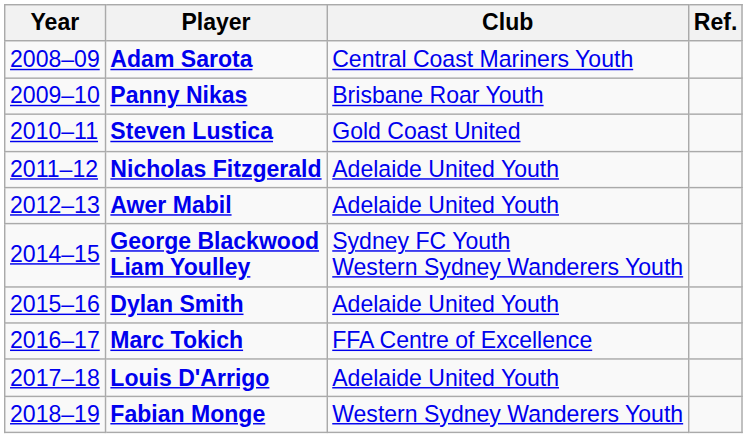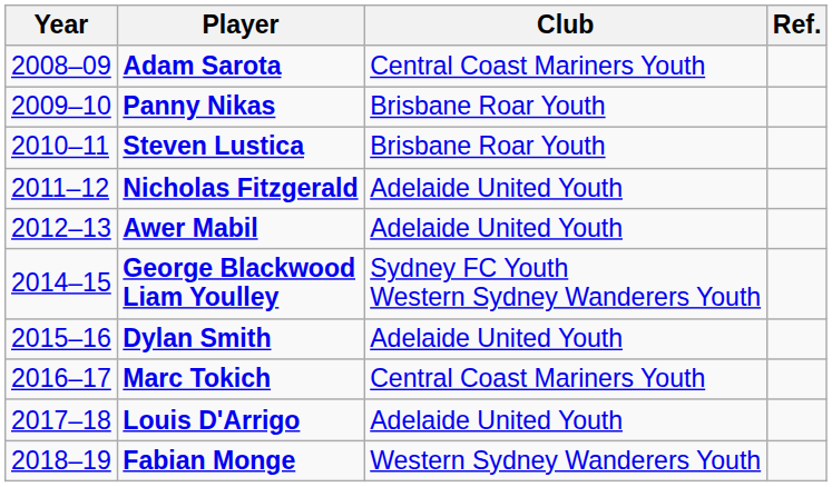 <table class="wikitable">
 <tr>
 <th>Year</th>
 <th>Player</th>
 <th>Club</th>
 <th>Ref.</th>
 </tr>
 <tr>
 <td><a href='#'>2008–09</a></td>
 <td style="text-align:left;"> <strong><a href='#'>Adam Sarota</a></strong></td>
 <td><a href='#'>Central Coast Mariners Youth</a></td>
 <td></td>
 </tr>
 <tr>
 <td><a href='#'>2009–10</a></td>
 <td style="text-align:left;"> <strong><a href='#'>Panny Nikas</a></strong></td>
 <td><a href='#'>Brisbane Roar Youth</a></td>
 <td></td>
 </tr>
 <tr>
 <td><a href='#'>2010–11</a></td>
 <td style="text-align:left;"> <strong><a href='#'>Steven Lustica</a></strong></td>
-<td><a href='#'>Gold Coast United</a></td>
+<td><a href='#'>Brisbane Roar Youth</a></td>
 <td></td>
 </tr>
 <tr>
 <td><a href='#'>2011–12</a></td>
 <td style=> <strong><a href='#'>Nicholas Fitzgerald</a></strong></td>
 <td><a href='#'>Adelaide United Youth</a></td>
 <td></td>
 </tr>
 <tr>
 <td><a href='#'>2012–13</a></td>
 <td style=> <strong><a href='#'>Awer Mabil</a></strong></td>
 <td><a href='#'>Adelaide United Youth</a></td>
 <td></td>
 </tr>
 <tr>
 <td><a href='#'>2014–15</a></td>
 <td style=> <strong><a href='#'>George Blackwood</a></strong> <br> <strong><a href='#'>Liam Youlley</a></strong></td>
 <td><a href='#'>Sydney FC Youth</a> <br><a href='#'>Western Sydney Wanderers Youth</a></td>
 <td></td>
 </tr>
 <tr>
 <td><a href='#'>2015–16</a></td>
 <td style=> <strong><a href='#'>Dylan Smith</a></strong></td>
 <td><a href='#'>Adelaide United Youth</a></td>
 <td></td>
 </tr>
 <tr>
 <td><a href='#'>2016–17</a></td>
 <td style=> <strong><a href='#'>Marc Tokich</a></strong></td>
-<td><a href='#'>FFA Centre of Excellence</a></td>
+<td><a href='#'>Central Coast Mariners Youth</a></td>
 <td></td>
 </tr>
 <tr>
 <td><a href='#'>2017–18</a></td>
 <td style=text-align:left;> <strong><a href='#'>Louis D'Arrigo</a></strong></td>
 <td><a href='#'>Adelaide United Youth</a></td>
 <td></td>
 </tr>
 <tr>
 <td><a href='#'>2018–19</a></td>
 <td style=text-align:left;> <strong><a href='#'>Fabian Monge</a></strong></td>
 <td><a href='#'>Western Sydney Wanderers Youth</a></td>
 <td></td>
 </tr>
 </table>
